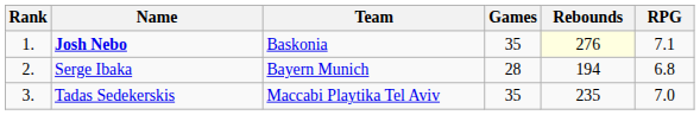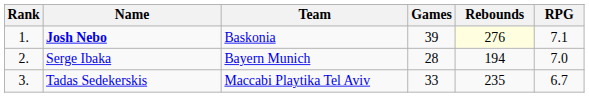 <table class="wikitable" style="text-align: center;">
 <tr>
 <th>Rank</th>
 <th width=200>Name</th>
 <th width=210>Team</th>
 <th>Games</th>
 <th width=85>Rebounds</th>
 <th width=50>RPG</th>
 </tr>
 <tr>
 <td>1.</td>
 <td align="left"> <strong><a href='#'>Josh Nebo</a></strong></td>
 <td align="left"> <a href='#'>Baskonia</a></td>
-<td>35</td>
+<td>39</td>
 <td style="background: lightyellow;">276</td>
 <td>7.1</td>
 </tr>
 <tr>
 <td>2.</td>
 <td align="left"> <a href='#'>Serge Ibaka</a></td>
 <td align="left"> <a href='#'>Bayern Munich</a></td>
 <td>28</td>
 <td>194</td>
-<td>6.8</td>
+<td>7.0</td>
 </tr>
 <tr>
 <td>3.</td>
 <td align="left"> <a href='#'>Tadas Sedekerskis</a></td>
 <td align="left"> <a href='#'>Maccabi Playtika Tel Aviv</a></td>
-<td>35</td>
+<td>33</td>
 <td>235</td>
-<td>7.0</td>
+<td>6.7</td>
 </tr>
 </table>
